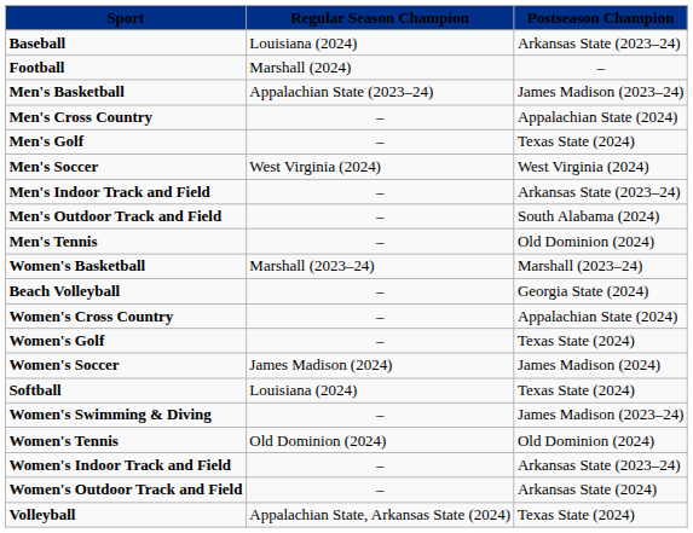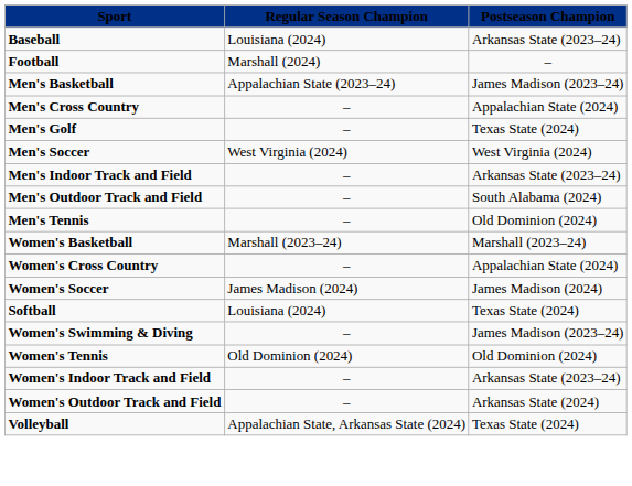 <table class="wikitable sortable">
 <tr border=0 style="border-collapse:collapse">
 <th style="background:#003087;"><span> Sport</span></th>
 <th style="background:#003087;"><span> Regular Season Champion</span></th>
 <th style="background:#003087;"><span> Postseason Champion</span></th>
 </tr>
 <tr>
 <td><strong>Baseball</strong></td>
 <td>Louisiana (2024)</td>
 <td>Arkansas State (2023–24)</td>
 </tr>
 <tr>
 <td><strong>Football</strong></td>
 <td>Marshall (2024)</td>
 <td align=center>–</td>
 </tr>
 <tr>
 <td><strong>Men's Basketball</strong></td>
 <td>Appalachian State (2023–24)</td>
 <td>James Madison (2023–24)</td>
 </tr>
 <tr>
 <td><strong>Men's Cross Country</strong></td>
 <td align=center>–</td>
 <td>Appalachian State (2024)</td>
 </tr>
 <tr>
 <td><strong>Men's Golf</strong></td>
 <td align=center>–</td>
 <td>Texas State (2024)</td>
 </tr>
 <tr>
 <td><strong>Men's Soccer</strong></td>
 <td>West Virginia (2024)</td>
 <td>West Virginia (2024)</td>
 </tr>
 <tr>
 <td><strong>Men's Indoor Track and Field</strong></td>
 <td align=center>–</td>
 <td>Arkansas State (2023–24)</td>
 </tr>
 <tr>
 <td><strong>Men's Outdoor Track and Field</strong></td>
 <td align=center>–</td>
 <td>South Alabama (2024)</td>
 </tr>
 <tr>
 <td><strong>Men's Tennis</strong></td>
 <td align=center>–</td>
 <td>Old Dominion (2024)</td>
 </tr>
 <tr>
 <td><strong>Women's Basketball</strong></td>
 <td>Marshall (2023–24)</td>
 <td>Marshall (2023–24)</td>
 </tr>
 <tr>
-<td><strong>Beach Volleyball</strong></td>
-<td align=center>–</td>
-<td>Georgia State (2024)</td>
-</tr>
-<tr>
 <td><strong>Women's Cross Country</strong></td>
 <td align=center>–</td>
 <td>Appalachian State (2024)</td>
-</tr>
-<tr>
-<td><strong>Women's Golf</strong></td>
-<td align=center>–</td>
-<td>Texas State (2024)</td>
 </tr>
 <tr>
 <td><strong>Women's Soccer</strong></td>
 <td>James Madison (2024)</td>
 <td>James Madison (2024)</td>
 </tr>
 <tr>
 <td><strong>Softball</strong></td>
 <td>Louisiana (2024)</td>
 <td>Texas State (2024)</td>
 </tr>
 <tr>
 <td><strong>Women's Swimming & Diving</strong></td>
 <td align=center>–</td>
 <td>James Madison (2023–24)</td>
 </tr>
 <tr>
 <td><strong>Women's Tennis</strong></td>
 <td>Old Dominion (2024)</td>
 <td>Old Dominion (2024)</td>
 </tr>
 <tr>
 <td><strong>Women's Indoor Track and Field</strong></td>
 <td align=center>–</td>
 <td>Arkansas State (2023–24)</td>
 </tr>
 <tr>
 <td><strong>Women's Outdoor Track and Field</strong></td>
 <td align=center>–</td>
 <td>Arkansas State (2024)</td>
 </tr>
 <tr>
 <td><strong>Volleyball</strong></td>
 <td>Appalachian State, Arkansas State (2024)</td>
 <td>Texas State (2024)</td>
 </tr>
 </table>
